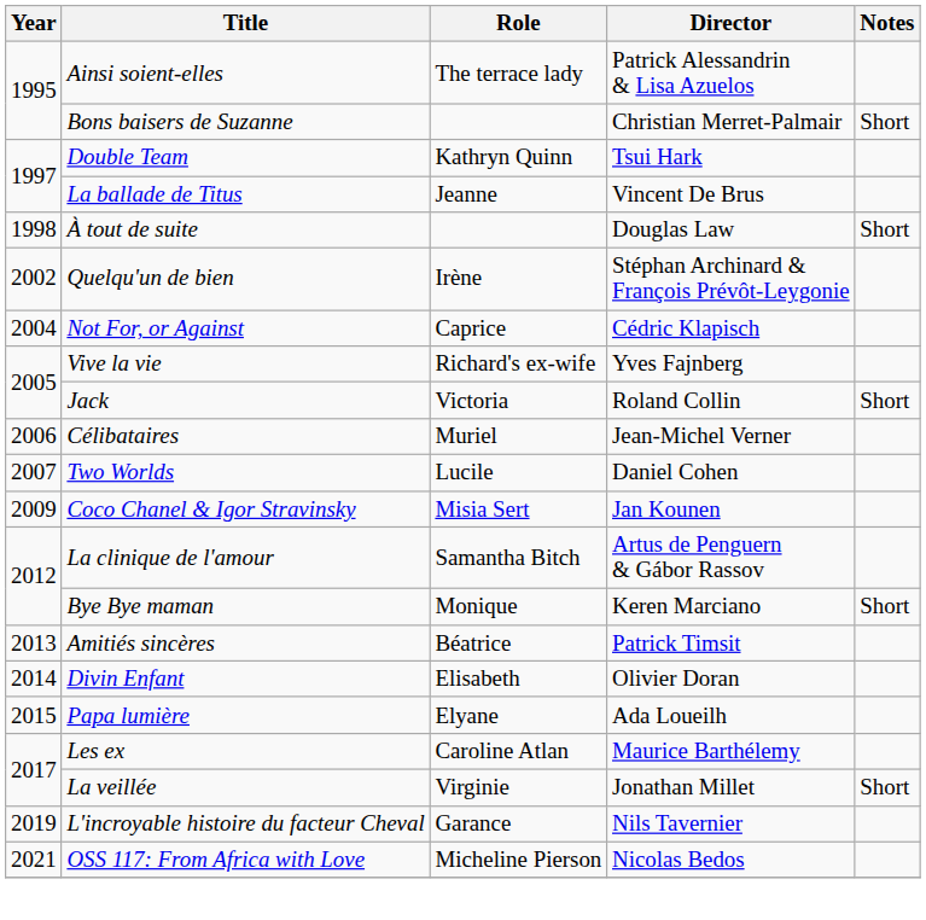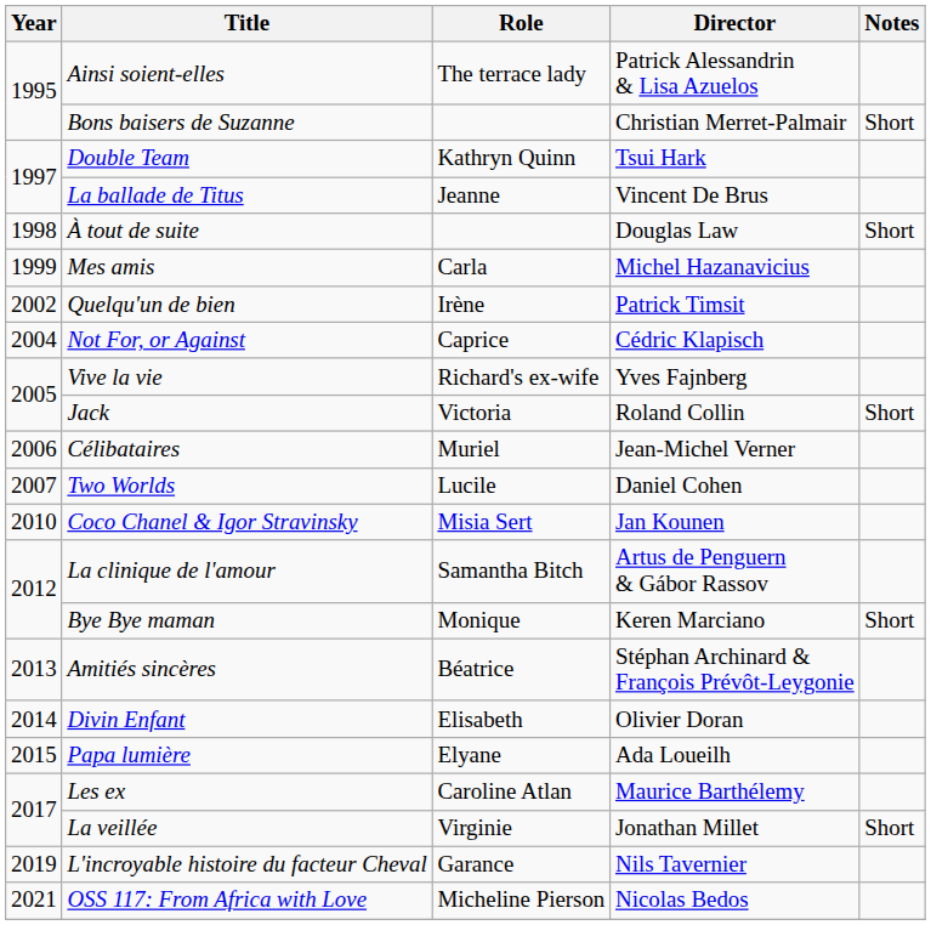 <table class="wikitable">
 <tr>
 <th>Year</th>
 <th>Title</th>
 <th>Role</th>
 <th>Director</th>
 <th>Notes</th>
 </tr>
 <tr>
 <td rowspan=2>1995</td>
 <td><em>Ainsi soient-elles</em></td>
 <td>The terrace lady</td>
 <td>Patrick Alessandrin<br> &  <a href='#'>Lisa Azuelos</a></td>
 <td></td>
 </tr>
 <tr>
 <td><em>Bons baisers de Suzanne</em></td>
 <td></td>
 <td>Christian Merret-Palmair</td>
 <td>Short</td>
 </tr>
 <tr>
 <td rowspan=2>1997</td>
 <td><em><a href='#'>Double Team</a></em></td>
 <td>Kathryn Quinn</td>
 <td><a href='#'>Tsui Hark</a></td>
 <td></td>
 </tr>
 <tr>
 <td><em><a href='#'>La ballade de Titus</a></em></td>
 <td>Jeanne</td>
 <td>Vincent De Brus</td>
 <td></td>
 </tr>
 <tr>
 <td>1998</td>
 <td><em>À tout de suite</em></td>
 <td></td>
 <td>Douglas Law</td>
 <td>Short</td>
 </tr>
 <tr>
+<td>1999</td>
+<td><em>Mes amis</em></td>
+<td>Carla</td>
+<td><a href='#'>Michel Hazanavicius</a></td>
+<td></td>
+</tr>
+<tr>
 <td>2002</td>
 <td><em>Quelqu'un de bien</em></td>
 <td>Irène</td>
-<td>Stéphan Archinard &<br> <a href='#'>François Prévôt-Leygonie</a></td>
+<td><a href='#'>Patrick Timsit</a></td>
 <td></td>
 </tr>
 <tr>
 <td>2004</td>
 <td><em><a href='#'>Not For, or Against</a></em></td>
 <td>Caprice</td>
 <td><a href='#'>Cédric Klapisch</a></td>
 <td></td>
 </tr>
 <tr>
 <td rowspan=2>2005</td>
 <td><em>Vive la vie</em></td>
 <td>Richard's ex-wife</td>
 <td>Yves Fajnberg</td>
 <td></td>
 </tr>
 <tr>
 <td><em>Jack</em></td>
 <td>Victoria</td>
 <td>Roland Collin</td>
 <td>Short</td>
 </tr>
 <tr>
 <td>2006</td>
 <td><em>Célibataires</em></td>
 <td>Muriel</td>
 <td>Jean-Michel Verner</td>
 <td></td>
 </tr>
 <tr>
 <td>2007</td>
 <td><em><a href='#'>Two Worlds</a></em></td>
 <td>Lucile</td>
 <td>Daniel Cohen</td>
 <td></td>
 </tr>
 <tr>
-<td>2009</td>
+<td>2010</td>
 <td><em><a href='#'>Coco Chanel & Igor Stravinsky</a></em></td>
 <td><a href='#'>Misia Sert</a></td>
 <td><a href='#'>Jan Kounen</a></td>
 <td></td>
 </tr>
 <tr>
 <td rowspan=2>2012</td>
 <td><em>La clinique de l'amour</em></td>
 <td>Samantha Bitch</td>
 <td><a href='#'>Artus de Penguern</a><br> & Gábor Rassov</td>
 <td></td>
 </tr>
 <tr>
 <td><em>Bye Bye maman</em></td>
 <td>Monique</td>
 <td>Keren Marciano</td>
 <td>Short</td>
 </tr>
 <tr>
 <td>2013</td>
 <td><em>Amitiés sincères</em></td>
 <td>Béatrice</td>
-<td><a href='#'>Patrick Timsit</a></td>
+<td>Stéphan Archinard &<br> <a href='#'>François Prévôt-Leygonie</a></td>
 <td></td>
 </tr>
 <tr>
 <td>2014</td>
 <td><em><a href='#'>Divin Enfant</a></em></td>
 <td>Elisabeth</td>
 <td>Olivier Doran</td>
 <td></td>
 </tr>
 <tr>
 <td>2015</td>
 <td><em><a href='#'>Papa lumière</a></em></td>
 <td>Elyane</td>
 <td>Ada Loueilh</td>
 <td></td>
 </tr>
 <tr>
 <td rowspan=2>2017</td>
 <td><em>Les ex</em></td>
 <td>Caroline Atlan</td>
 <td><a href='#'>Maurice Barthélemy</a></td>
 <td></td>
 </tr>
 <tr>
 <td><em>La veillée</em></td>
 <td>Virginie</td>
 <td>Jonathan Millet</td>
 <td>Short</td>
 </tr>
 <tr>
 <td>2019</td>
 <td><em>L'incroyable histoire du facteur Cheval</em></td>
 <td>Garance</td>
 <td><a href='#'>Nils Tavernier</a></td>
 <td></td>
 </tr>
 <tr>
 <td>2021</td>
 <td><em><a href='#'>OSS 117: From Africa with Love</a></em></td>
 <td>Micheline Pierson</td>
 <td><a href='#'>Nicolas Bedos</a></td>
 <td></td>
 </tr>
 <tr>
 </tr>
 </table>
